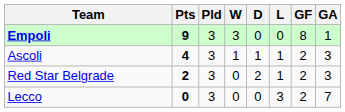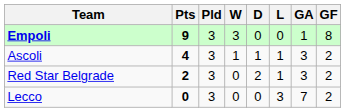 <table class="wikitable" style="text-align:center;">
 <tr>
 <th width=200>Team</th>
 <th width=20>Pts</th>
 <th width=20>Pld</th>
 <th width=20>W</th>
 <th width=20>D</th>
 <th width=20>L</th>
+<th width=20>GA</th>
 <th width=20>GF</th>
-<th width=20>GA</th>
 </tr>
 <tr style="background:#ccffcc">
 <td style="text-align:left">  <strong><a href='#'>Empoli</a></strong></td>
 <td><strong>9</strong></td>
 <td>3</td>
 <td>3</td>
 <td>0</td>
 <td>0</td>
+<td>1</td>
 <td>8</td>
-<td>1</td>
 </tr>
 <tr>
 <td style="text-align:left"> <a href='#'>Ascoli</a></td>
 <td><strong>4</strong></td>
 <td>3</td>
 <td>1</td>
 <td>1</td>
 <td>1</td>
+<td>3</td>
 <td>2</td>
-<td>3</td>
 </tr>
 <tr>
 <td style="text-align:left"> <a href='#'>Red Star Belgrade</a></td>
 <td><strong>2</strong></td>
 <td>3</td>
 <td>0</td>
 <td>2</td>
 <td>1</td>
+<td>3</td>
 <td>2</td>
-<td>3</td>
 </tr>
 <tr>
 <td style="text-align:left"> <a href='#'>Lecco</a></td>
 <td><strong>0</strong></td>
 <td>3</td>
 <td>0</td>
 <td>0</td>
 <td>3</td>
+<td>7</td>
 <td>2</td>
-<td>7</td>
 </tr>
 </table>
